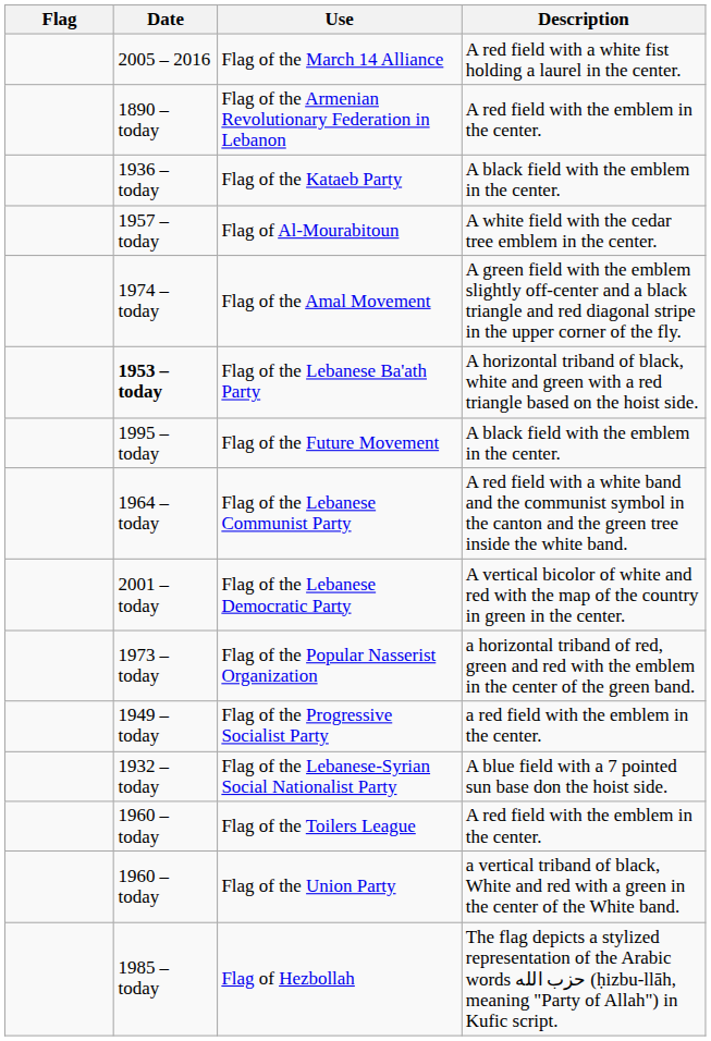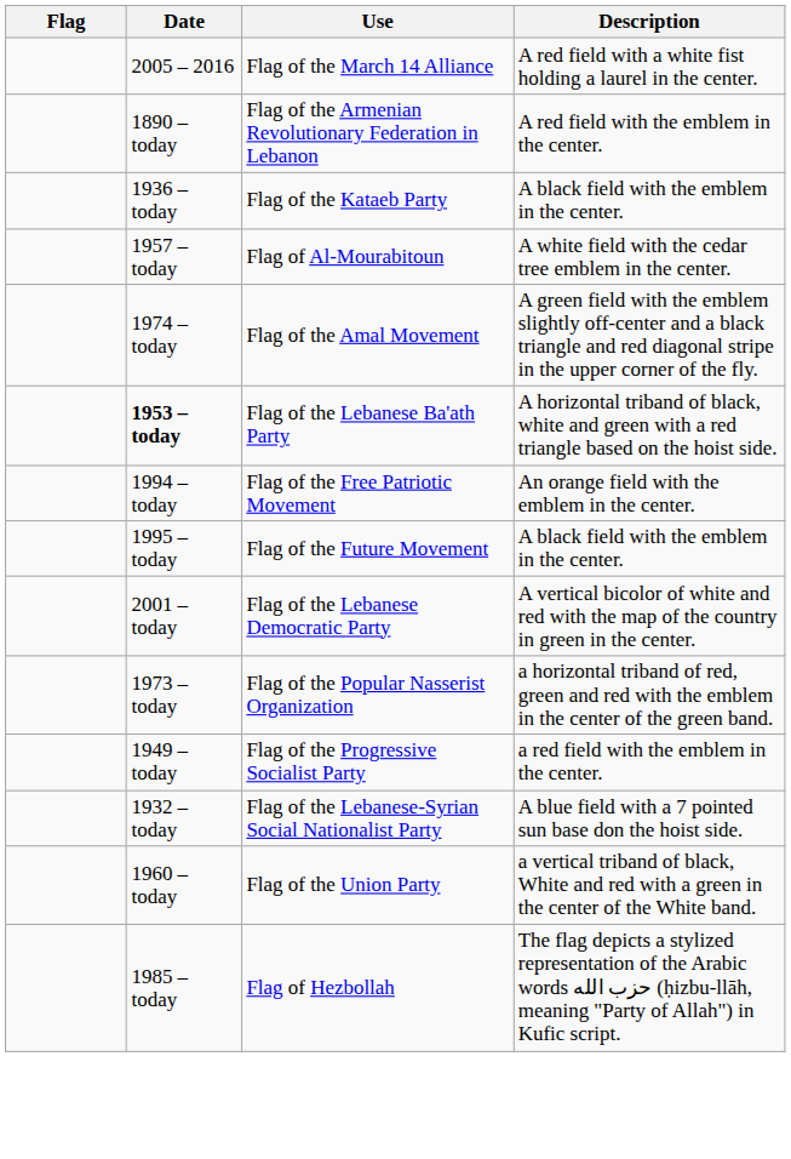 <table class="wikitable">
 <tr>
 <th style="width:110px;">Flag</th>
 <th style="width:100px;">Date</th>
 <th style="width:250px;">Use</th>
 <th style="width:250px;">Description</th>
 </tr>
 <tr>
 <td></td>
 <td>2005 – 2016</td>
 <td>Flag of the <a href='#'>March 14 Alliance</a></td>
 <td>A red field with a white fist holding a laurel in the center.</td>
 </tr>
 <tr>
 <td></td>
 <td>1890 – today</td>
 <td>Flag of the <a href='#'>Armenian Revolutionary Federation in Lebanon</a></td>
 <td>A red field with the emblem in the center.</td>
 </tr>
 <tr>
 <td></td>
 <td>1936 – today</td>
 <td>Flag of the <a href='#'>Kataeb Party</a></td>
 <td>A black field with the emblem in the center.</td>
 </tr>
 <tr>
 <td></td>
 <td>1957 – today</td>
 <td>Flag of <a href='#'>Al-Mourabitoun</a></td>
 <td>A white field with the cedar tree emblem in the center.</td>
 </tr>
 <tr>
 <td></td>
 <td>1974 – today</td>
 <td>Flag of the <a href='#'>Amal Movement</a></td>
 <td>A green field with the emblem slightly off-center and a black triangle and red diagonal stripe in the upper corner of the fly.</td>
 </tr>
 <tr>
 <td></td>
 <td><strong>1953 – today</strong></td>
 <td>Flag of the <a href='#'>Lebanese Ba'ath Party</a></td>
 <td>A horizontal triband of black, white and green with a red triangle based on the hoist side.</td>
 </tr>
 <tr>
 <td></td>
+<td>1994 – today</td>
+<td>Flag of the <a href='#'>Free Patriotic Movement</a></td>
+<td>An orange field with the emblem in the center.</td>
+</tr>
+<tr>
+<td></td>
 <td>1995 – today</td>
 <td>Flag of the <a href='#'>Future Movement</a></td>
 <td>A black field with the emblem in the center.</td>
-</tr>
-<tr>
-<td></td>
-<td>1964 – today</td>
-<td>Flag of the <a href='#'>Lebanese Communist Party</a></td>
-<td>A red field with a white band and the communist symbol in the canton and the green tree inside the white band.</td>
 </tr>
 <tr>
 <td></td>
 <td>2001 – today</td>
 <td>Flag of the <a href='#'>Lebanese Democratic Party</a></td>
 <td>A vertical bicolor of white and red with the map of the country in green in the center.</td>
 </tr>
 <tr>
 <td></td>
 <td>1973 – today</td>
 <td>Flag of the <a href='#'>Popular Nasserist Organization</a></td>
 <td>a horizontal triband of red, green and red with the emblem in the center of the green band.</td>
 </tr>
 <tr>
 <td></td>
 <td>1949 – today</td>
 <td>Flag of the <a href='#'>Progressive Socialist Party</a></td>
 <td>a red field with the emblem in the center.</td>
 </tr>
 <tr>
 <td></td>
 <td>1932 – today</td>
 <td>Flag of the <a href='#'>Lebanese-Syrian Social Nationalist Party</a></td>
 <td>A blue field with a 7 pointed sun base don the hoist side.</td>
 </tr>
 <tr>
 <td></td>
 <td>1960 – today</td>
-<td>Flag of the <a href='#'>Toilers League</a></td>
-<td>A red field with the emblem in the center.</td>
-</tr>
-<tr>
-<td></td>
-<td>1960 – today</td>
 <td>Flag of the <a href='#'>Union Party</a></td>
 <td>a vertical triband of black, White and red with a green in the center of the White band.</td>
 </tr>
 <tr>
 <td></td>
 <td>1985 – today</td>
 <td><a href='#'>Flag</a> of <a href='#'>Hezbollah</a></td>
 <td>The flag depicts a stylized representation of the Arabic words حزب الله (ḥizbu-llāh, meaning "Party of Allah") in Kufic script.</td>
 </tr>
 </table>
